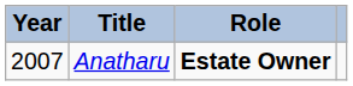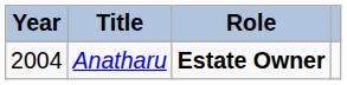 <table class="wikitable">
 <tr>
 <th style="background:#B0C4DE;">Year</th>
 <th style="background:#B0C4DE;">Title</th>
 <th style="background:#B0C4DE;">Role</th>
 <th style="background:#B0C4DE;"  class="unsortable" ></th>
 </tr>
 <tr>
-<td>2007</td>
+<td>2004</td>
 <td><em><a href='#'>Anatharu</a></em></td>
 <td><strong>Estate Owner</strong></td>
 <td></td>
 </tr>
 </table>
